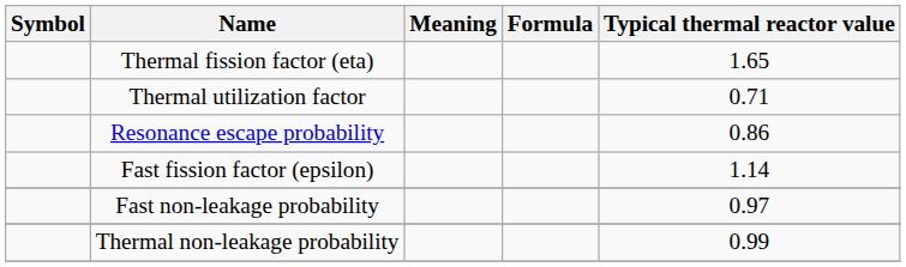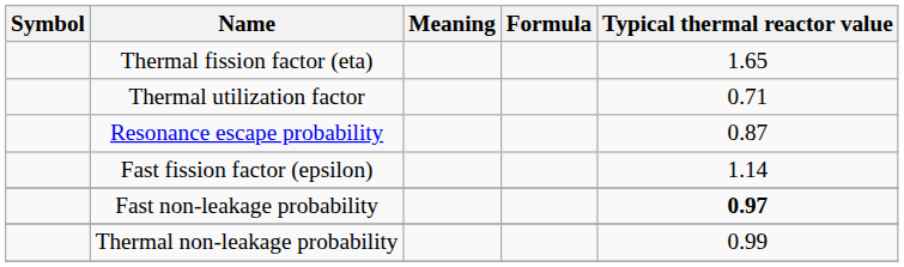 <table class="wikitable" style="text-align: center;">
 <tr>
 <th>Symbol</th>
 <th>Name</th>
 <th>Meaning</th>
 <th>Formula</th>
 <th>Typical thermal reactor value</th>
 </tr>
 <tr>
 <td></td>
 <td>Thermal fission factor (eta)</td>
 <td></td>
 <td></td>
 <td>1.65</td>
 </tr>
 <tr>
 <td></td>
 <td>Thermal utilization factor</td>
 <td></td>
 <td></td>
 <td>0.71</td>
 </tr>
 <tr>
 <td></td>
 <td><a href='#'>Resonance escape probability</a></td>
 <td></td>
 <td></td>
-<td>0.86</td>
+<td>0.87</td>
 </tr>
 <tr>
 <td></td>
 <td>Fast fission factor (epsilon)</td>
 <td></td>
 <td></td>
 <td>1.14</td>
 </tr>
 <tr |>
 </tr>
 <tr>
 <td></td>
 <td>Fast non-leakage probability</td>
 <td></td>
 <td></td>
-<td>0.97</td>
+<td><strong>0.97</strong></td>
 </tr>
 <tr |>
 </tr>
 <tr>
 <td></td>
 <td>Thermal non-leakage probability</td>
 <td></td>
 <td></td>
 <td>0.99</td>
 </tr>
 <tr>
 </tr>
 </table>
